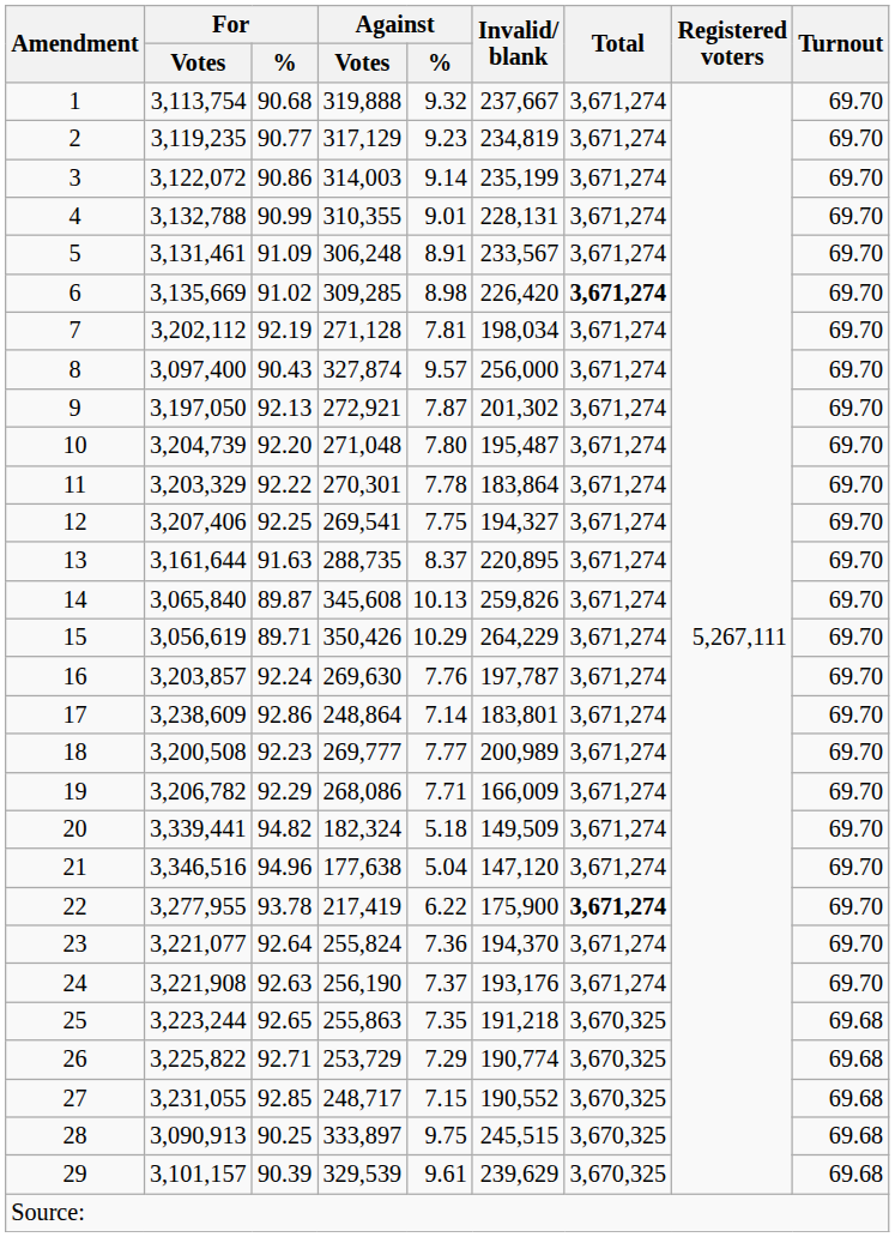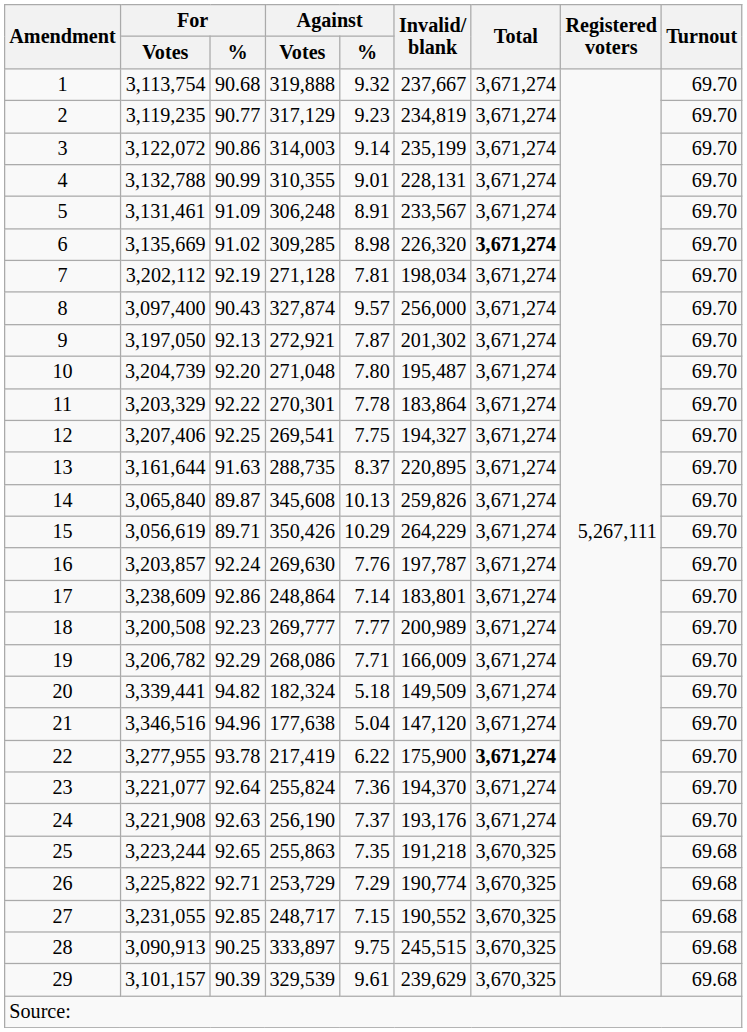 <table class=wikitable style=text-align:right>
 <tr>
 <th rowspan=2>Amendment</th>
 <th colspan=2>For</th>
 <th colspan=2>Against</th>
 <th rowspan=2>Invalid/<br>blank</th>
 <th rowspan=2>Total</th>
 <th rowspan=2>Registered<br>voters</th>
 <th rowspan=2>Turnout</th>
 </tr>
 <tr>
 <th>Votes</th>
 <th>%</th>
 <th>Votes</th>
 <th>%</th>
 </tr>
 <tr>
 <td align=center>1</td>
 <td>3,113,754</td>
 <td>90.68</td>
 <td>319,888</td>
 <td>9.32</td>
 <td>237,667</td>
 <td>3,671,274</td>
 <td rowspan=29>5,267,111</td>
 <td>69.70</td>
 </tr>
 <tr>
 <td align=center>2</td>
 <td>3,119,235</td>
 <td>90.77</td>
 <td>317,129</td>
 <td>9.23</td>
 <td>234,819</td>
 <td>3,671,274</td>
 <td>69.70</td>
 </tr>
 <tr>
 <td align=center>3</td>
 <td>3,122,072</td>
 <td>90.86</td>
 <td>314,003</td>
 <td>9.14</td>
 <td>235,199</td>
 <td>3,671,274</td>
 <td>69.70</td>
 </tr>
 <tr>
 <td align=center>4</td>
 <td>3,132,788</td>
 <td>90.99</td>
 <td>310,355</td>
 <td>9.01</td>
 <td>228,131</td>
 <td>3,671,274</td>
 <td>69.70</td>
 </tr>
 <tr>
 <td align=center>5</td>
 <td>3,131,461</td>
 <td>91.09</td>
 <td>306,248</td>
 <td>8.91</td>
 <td>233,567</td>
 <td>3,671,274</td>
 <td>69.70</td>
 </tr>
 <tr>
 <td align=center>6</td>
 <td>3,135,669</td>
 <td>91.02</td>
 <td>309,285</td>
 <td>8.98</td>
-<td>226,420</td>
+<td>226,320</td>
 <td><strong>3,671,274</strong></td>
 <td>69.70</td>
 </tr>
 <tr>
 <td align=center>7</td>
 <td>3,202,112</td>
 <td>92.19</td>
 <td>271,128</td>
 <td>7.81</td>
 <td>198,034</td>
 <td>3,671,274</td>
 <td>69.70</td>
 </tr>
 <tr>
 <td align=center>8</td>
 <td>3,097,400</td>
 <td>90.43</td>
 <td>327,874</td>
 <td>9.57</td>
 <td>256,000</td>
 <td>3,671,274</td>
 <td>69.70</td>
 </tr>
 <tr>
 <td align=center>9</td>
 <td>3,197,050</td>
 <td>92.13</td>
 <td>272,921</td>
 <td>7.87</td>
 <td>201,302</td>
 <td>3,671,274</td>
 <td>69.70</td>
 </tr>
 <tr>
 <td align=center>10</td>
 <td>3,204,739</td>
 <td>92.20</td>
 <td>271,048</td>
 <td>7.80</td>
 <td>195,487</td>
 <td>3,671,274</td>
 <td>69.70</td>
 </tr>
 <tr>
 <td align=center>11</td>
 <td>3,203,329</td>
 <td>92.22</td>
 <td>270,301</td>
 <td>7.78</td>
 <td>183,864</td>
 <td>3,671,274</td>
 <td>69.70</td>
 </tr>
 <tr>
 <td align=center>12</td>
 <td>3,207,406</td>
 <td>92.25</td>
 <td>269,541</td>
 <td>7.75</td>
 <td>194,327</td>
 <td>3,671,274</td>
 <td>69.70</td>
 </tr>
 <tr>
 <td align=center>13</td>
 <td>3,161,644</td>
 <td>91.63</td>
 <td>288,735</td>
 <td>8.37</td>
 <td>220,895</td>
 <td>3,671,274</td>
 <td>69.70</td>
 </tr>
 <tr>
 <td align=center>14</td>
 <td>3,065,840</td>
 <td>89.87</td>
 <td>345,608</td>
 <td>10.13</td>
 <td>259,826</td>
 <td>3,671,274</td>
 <td>69.70</td>
 </tr>
 <tr>
 <td align=center>15</td>
 <td>3,056,619</td>
 <td>89.71</td>
 <td>350,426</td>
 <td>10.29</td>
 <td>264,229</td>
 <td>3,671,274</td>
 <td>69.70</td>
 </tr>
 <tr>
 <td align=center>16</td>
 <td>3,203,857</td>
 <td>92.24</td>
 <td>269,630</td>
 <td>7.76</td>
 <td>197,787</td>
 <td>3,671,274</td>
 <td>69.70</td>
 </tr>
 <tr>
 <td align=center>17</td>
 <td>3,238,609</td>
 <td>92.86</td>
 <td>248,864</td>
 <td>7.14</td>
 <td>183,801</td>
 <td>3,671,274</td>
 <td>69.70</td>
 </tr>
 <tr>
 <td align=center>18</td>
 <td>3,200,508</td>
 <td>92.23</td>
 <td>269,777</td>
 <td>7.77</td>
 <td>200,989</td>
 <td>3,671,274</td>
 <td>69.70</td>
 </tr>
 <tr>
 <td align=center>19</td>
 <td>3,206,782</td>
 <td>92.29</td>
 <td>268,086</td>
 <td>7.71</td>
 <td>166,009</td>
 <td>3,671,274</td>
 <td>69.70</td>
 </tr>
 <tr>
 <td align=center>20</td>
 <td>3,339,441</td>
 <td>94.82</td>
 <td>182,324</td>
 <td>5.18</td>
 <td>149,509</td>
 <td>3,671,274</td>
 <td>69.70</td>
 </tr>
 <tr>
 <td align=center>21</td>
 <td>3,346,516</td>
 <td>94.96</td>
 <td>177,638</td>
 <td>5.04</td>
 <td>147,120</td>
 <td>3,671,274</td>
 <td>69.70</td>
 </tr>
 <tr>
 <td align=center>22</td>
 <td>3,277,955</td>
 <td>93.78</td>
 <td>217,419</td>
 <td>6.22</td>
 <td>175,900</td>
 <td><strong>3,671,274</strong></td>
 <td>69.70</td>
 </tr>
 <tr>
 <td align=center>23</td>
 <td>3,221,077</td>
 <td>92.64</td>
 <td>255,824</td>
 <td>7.36</td>
 <td>194,370</td>
 <td>3,671,274</td>
 <td>69.70</td>
 </tr>
 <tr>
 <td align=center>24</td>
 <td>3,221,908</td>
 <td>92.63</td>
 <td>256,190</td>
 <td>7.37</td>
 <td>193,176</td>
 <td>3,671,274</td>
 <td>69.70</td>
 </tr>
 <tr>
 <td align=center>25</td>
 <td>3,223,244</td>
 <td>92.65</td>
 <td>255,863</td>
 <td>7.35</td>
 <td>191,218</td>
 <td>3,670,325</td>
 <td>69.68</td>
 </tr>
 <tr>
 <td align=center>26</td>
 <td>3,225,822</td>
 <td>92.71</td>
 <td>253,729</td>
 <td>7.29</td>
 <td>190,774</td>
 <td>3,670,325</td>
 <td>69.68</td>
 </tr>
 <tr>
 <td align=center>27</td>
 <td>3,231,055</td>
 <td>92.85</td>
 <td>248,717</td>
 <td>7.15</td>
 <td>190,552</td>
 <td>3,670,325</td>
 <td>69.68</td>
 </tr>
 <tr>
 <td align=center>28</td>
 <td>3,090,913</td>
 <td>90.25</td>
 <td>333,897</td>
 <td>9.75</td>
 <td>245,515</td>
 <td>3,670,325</td>
 <td>69.68</td>
 </tr>
 <tr>
 <td align=center>29</td>
 <td>3,101,157</td>
 <td>90.39</td>
 <td>329,539</td>
 <td>9.61</td>
 <td>239,629</td>
 <td>3,670,325</td>
 <td>69.68</td>
 </tr>
 <tr>
 <td align=left colspan=9>Source: </td>
 </tr>
 </table>
